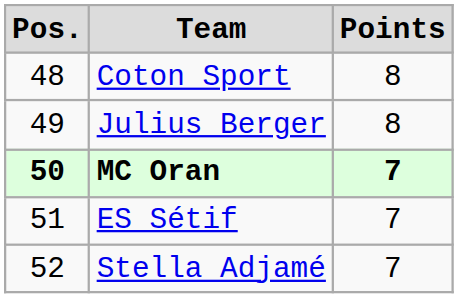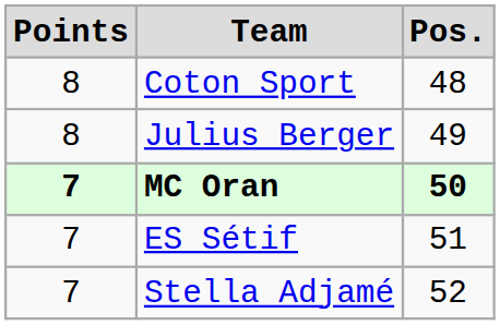 <table class="wikitable" style="text-align: center">
 <tr>
+<th style="background:#DCDCDC">Points</th>
+<th style="background:#DCDCDC">Team</th>
 <th style="background:#DCDCDC">Pos.</th>
-<th style="background:#DCDCDC">Team</th>
-<th style="background:#DCDCDC">Points</th>
 </tr>
 <tr>
+<td align=center>8</td>
+<td align=left> <a href='#'>Coton Sport</a></td>
 <td align=center>48</td>
-<td align=left> <a href='#'>Coton Sport</a></td>
-<td align=center>8</td>
 </tr>
 <tr>
+<td align=center>8</td>
+<td align=left> <a href='#'>Julius Berger</a></td>
 <td align=center>49</td>
-<td align=left> <a href='#'>Julius Berger</a></td>
-<td align=center>8</td>
 </tr>
 <tr style="background:#dfd;">
+<td align=center><strong>7</strong></td>
+<td align=left> <strong>MC Oran</strong></td>
 <td align=center><strong>50</strong></td>
-<td align=left> <strong>MC Oran</strong></td>
-<td align=center><strong>7</strong></td>
 </tr>
 <tr>
+<td align=center>7</td>
+<td align=left> <a href='#'>ES Sétif</a></td>
 <td align=center>51</td>
-<td align=left> <a href='#'>ES Sétif</a></td>
-<td align=center>7</td>
 </tr>
 <tr>
+<td align=center>7</td>
+<td align=left> <a href='#'>Stella Adjamé</a></td>
 <td align=center>52</td>
-<td align=left> <a href='#'>Stella Adjamé</a></td>
-<td align=center>7</td>
 </tr>
 </table>
